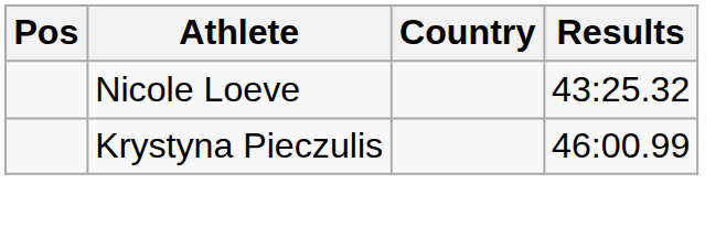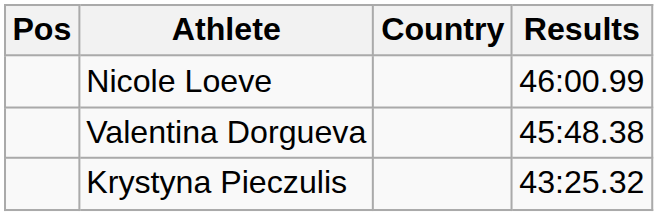 <table class="wikitable">
 <tr>
 <th>Pos</th>
 <th>Athlete</th>
 <th>Country</th>
 <th>Results</th>
 </tr>
 <tr>
 <td align="center"></td>
 <td>Nicole Loeve</td>
 <td></td>
-<td>43:25.32</td>
+<td>46:00.99</td>
+</tr>
+<tr>
+<td align="center"></td>
+<td>Valentina Dorgueva</td>
+<td></td>
+<td>45:48.38</td>
 </tr>
 <tr>
 <td align="center"></td>
 <td>Krystyna Pieczulis</td>
 <td></td>
-<td>46:00.99</td>
+<td>43:25.32</td>
 </tr>
 </table>
